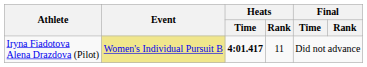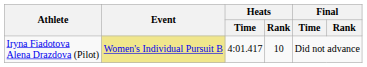 <table class=wikitable>
 <tr>
 <th rowspan="2">Athlete</th>
 <th rowspan="2">Event</th>
 <th colspan="2">Heats</th>
 <th colspan="2">Final</th>
 </tr>
 <tr>
 <th>Time</th>
 <th>Rank</th>
 <th>Time</th>
 <th>Rank</th>
 </tr>
 <tr align=center>
 <td align=left><a href='#'>Iryna Fiadotova</a><br><a href='#'>Alena Drazdova</a> (Pilot)</td>
 <td align=left style="background: khaki;"><a href='#'>Women's Individual Pursuit B</a></td>
-<td><strong>4:01.417</strong></td>
-<td>11</td>
+<td>4:01.417</td>
+<td>10</td>
 <td colspan=2>Did not advance</td>
 </tr>
 </table>
